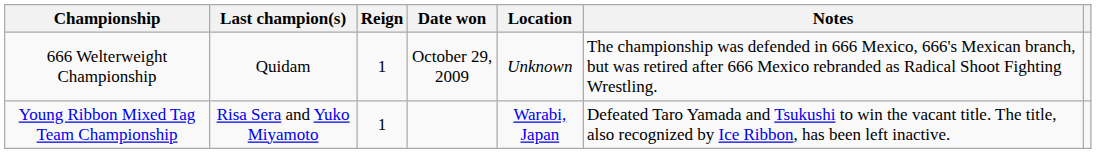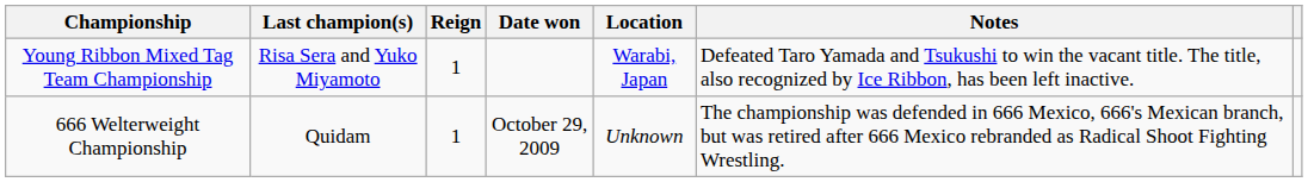 <table class="wikitable" style="text-align:center; font-size:85%;">
 <tr>
 <th>Championship</th>
 <th>Last champion(s)</th>
 <th>Reign</th>
 <th>Date won</th>
 <th>Location</th>
 <th>Notes</th>
 <th class="unsortable"></th>
 </tr>
 <tr>
+<td><a href='#'>Young Ribbon Mixed Tag Team Championship</a></td>
+<td><a href='#'>Risa Sera</a> and <a href='#'>Yuko Miyamoto</a></td>
+<td>1</td>
+<td></td>
+<td><a href='#'>Warabi, Japan</a></td>
+<td align=left>Defeated Taro Yamada and <a href='#'>Tsukushi</a> to win the vacant title. The title, also recognized by <a href='#'>Ice Ribbon</a>, has been left inactive.</td>
+<td></td>
+</tr>
+<tr>
 <td>666 Welterweight Championship</td>
 <td>Quidam</td>
 <td>1</td>
 <td>October 29, 2009</td>
 <td><em>Unknown</em></td>
 <td align=left>The championship was defended in 666 Mexico, 666's Mexican branch, but was retired after 666 Mexico rebranded as Radical Shoot Fighting Wrestling.</td>
 <td></td>
 </tr>
-<tr>
-<td><a href='#'>Young Ribbon Mixed Tag Team Championship</a></td>
-<td><a href='#'>Risa Sera</a> and <a href='#'>Yuko Miyamoto</a></td>
-<td>1</td>
-<td></td>
-<td><a href='#'>Warabi, Japan</a></td>
-<td align=left>Defeated Taro Yamada and <a href='#'>Tsukushi</a> to win the vacant title. The title, also recognized by <a href='#'>Ice Ribbon</a>, has been left inactive.</td>
-<td></td>
-</tr>
 </table>
